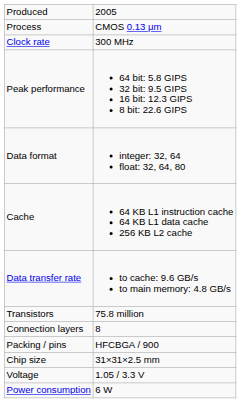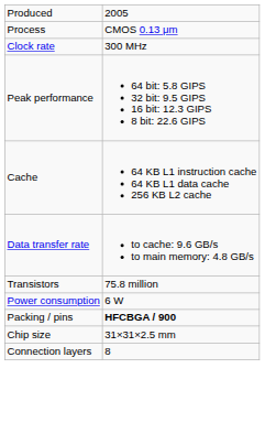 <table class="wikitable">
 <tr>
 <td>Produced</td>
 <td>2005</td>
 </tr>
 <tr>
 <td>Process</td>
 <td>CMOS <a href='#'>0.13 μm</a></td>
 </tr>
 <tr>
 <td><a href='#'>Clock rate</a></td>
 <td>300 MHz</td>
 </tr>
 <tr>
 <td>Peak performance</td>
 <td><br><ul><li>64 bit: 5.8 GIPS</li><li>32 bit: 9.5 GIPS</li><li>16 bit: 12.3 GIPS</li><li>8 bit: 22.6 GIPS</li></ul></td>
 </tr>
 <tr>
-<td>Data format</td>
-<td><br><ul><li>integer: 32, 64</li><li>float: 32, 64, 80</li></ul></td>
-</tr>
-<tr>
 <td>Cache</td>
 <td><br><ul><li>64 KB L1 instruction cache</li><li>64 KB L1 data cache</li><li>256 KB L2 cache</li></ul></td>
 </tr>
 <tr>
 <td><a href='#'>Data transfer rate</a></td>
 <td><br><ul><li>to cache: 9.6 GB/s</li><li>to main memory: 4.8 GB/s</li></ul></td>
 </tr>
 <tr>
 <td>Transistors</td>
 <td>75.8 million</td>
 </tr>
 <tr>
-<td>Connection layers</td>
-<td>8</td>
+<td><a href='#'>Power consumption</a></td>
+<td>6 W</td>
 </tr>
 <tr>
 <td>Packing / pins</td>
-<td>HFCBGA / 900</td>
+<td><strong>HFCBGA / 900</strong></td>
 </tr>
 <tr>
 <td>Chip size</td>
 <td>31×31×2.5 mm</td>
 </tr>
 <tr>
-<td>Voltage</td>
-<td>1.05 / 3.3 V</td>
-</tr>
-<tr>
-<td><a href='#'>Power consumption</a></td>
-<td>6 W</td>
+<td>Connection layers</td>
+<td>8</td>
 </tr>
 </table>
